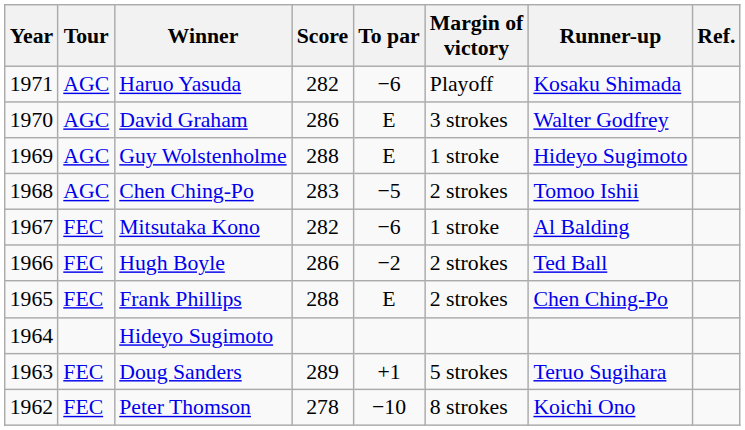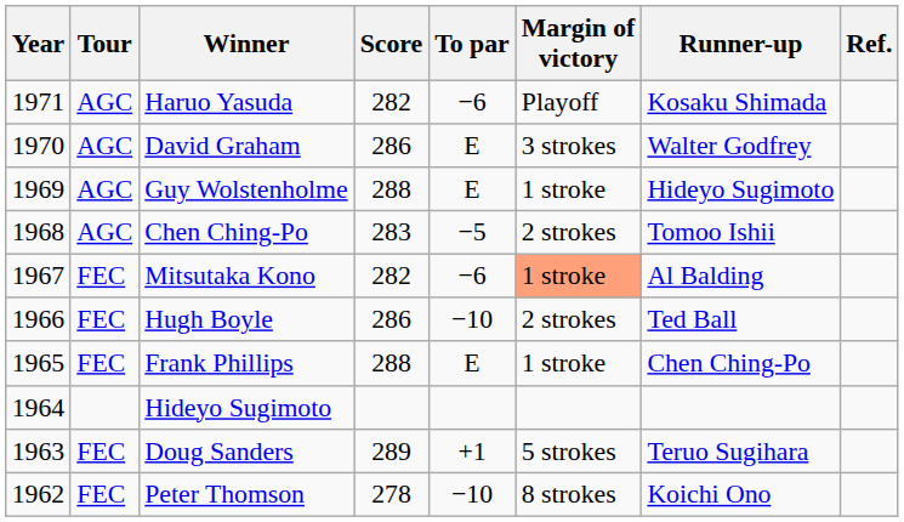 <table class="wikitable" style="font-size:95%">
 <tr>
 <th>Year</th>
 <th>Tour</th>
 <th>Winner</th>
 <th>Score</th>
 <th>To par</th>
 <th>Margin of<br>victory</th>
 <th>Runner-up</th>
 <th>Ref.</th>
 </tr>
 <tr>
 <td>1971</td>
 <td><a href='#'>AGC</a></td>
 <td> <a href='#'>Haruo Yasuda</a></td>
 <td align=center>282</td>
 <td align=center>−6</td>
 <td>Playoff</td>
 <td> <a href='#'>Kosaku Shimada</a></td>
 <td></td>
 </tr>
 <tr>
 <td>1970</td>
 <td><a href='#'>AGC</a></td>
 <td> <a href='#'>David Graham</a></td>
 <td align=center>286</td>
 <td align=center>E</td>
 <td>3 strokes</td>
 <td> <a href='#'>Walter Godfrey</a></td>
 <td></td>
 </tr>
 <tr>
 <td>1969</td>
 <td><a href='#'>AGC</a></td>
 <td> <a href='#'>Guy Wolstenholme</a></td>
 <td align=center>288</td>
 <td align=center>E</td>
 <td>1 stroke</td>
 <td> <a href='#'>Hideyo Sugimoto</a></td>
 <td></td>
 </tr>
 <tr>
 <td>1968</td>
 <td><a href='#'>AGC</a></td>
 <td> <a href='#'>Chen Ching-Po</a></td>
 <td align=center>283</td>
 <td align=center>−5</td>
 <td>2 strokes</td>
 <td> <a href='#'>Tomoo Ishii</a></td>
 <td></td>
 </tr>
 <tr>
 <td>1967</td>
 <td><a href='#'>FEC</a></td>
 <td> <a href='#'>Mitsutaka Kono</a></td>
 <td align=center>282</td>
 <td align=center>−6</td>
-<td>1 stroke</td>
+<td style="background: lightsalmon;">1 stroke</td>
 <td> <a href='#'>Al Balding</a></td>
 <td></td>
 </tr>
 <tr>
 <td>1966</td>
 <td><a href='#'>FEC</a></td>
 <td> <a href='#'>Hugh Boyle</a></td>
 <td align=center>286</td>
-<td align=center>−2</td>
+<td align=center>−10</td>
 <td>2 strokes</td>
 <td> <a href='#'>Ted Ball</a></td>
 <td></td>
 </tr>
 <tr>
 <td>1965</td>
 <td><a href='#'>FEC</a></td>
 <td> <a href='#'>Frank Phillips</a></td>
 <td align=center>288</td>
 <td align=center>E</td>
-<td>2 strokes</td>
+<td>1 stroke</td>
 <td> <a href='#'>Chen Ching-Po</a></td>
 <td></td>
 </tr>
 <tr>
 <td>1964</td>
 <td></td>
 <td> <a href='#'>Hideyo Sugimoto</a></td>
 <td align=center></td>
 <td align=center></td>
 <td></td>
 <td></td>
 <td></td>
 </tr>
 <tr>
 <td>1963</td>
 <td><a href='#'>FEC</a></td>
 <td> <a href='#'>Doug Sanders</a></td>
 <td align=center>289</td>
 <td align=center>+1</td>
 <td>5 strokes</td>
 <td> <a href='#'>Teruo Sugihara</a></td>
 <td></td>
 </tr>
 <tr>
 <td>1962</td>
 <td><a href='#'>FEC</a></td>
 <td> <a href='#'>Peter Thomson</a></td>
 <td align=center>278</td>
 <td align=center>−10</td>
 <td>8 strokes</td>
 <td> <a href='#'>Koichi Ono</a></td>
 <td></td>
 </tr>
 </table>
